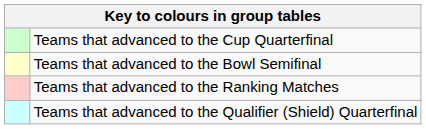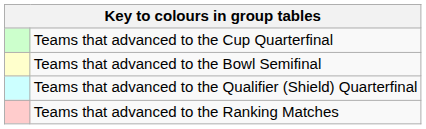 <table class="wikitable" style="text-align: center;">
 <tr>
 <th colspan=2>Key to colours in group tables</th>
 </tr>
 <tr>
 <td style="background:#cfc; width:20px;"></td>
 <td align=left>Teams that advanced to the Cup Quarterfinal</td>
 </tr>
 <tr>
 <td style="background:#ffc; width:20px;"></td>
 <td align=left>Teams that advanced to the Bowl Semifinal</td>
 </tr>
 <tr>
+<td style="background:#cff; width:20px;"></td>
+<td align=left>Teams that advanced to the Qualifier (Shield) Quarterfinal</td>
+</tr>
+<tr>
 <td style="background:#fcc; width:20px;"></td>
 <td align=left>Teams that advanced to the Ranking Matches</td>
 </tr>
-<tr>
-<td style="background:#cff; width:20px;"></td>
-<td align=left>Teams that advanced to the Qualifier (Shield) Quarterfinal</td>
-</tr>
 </table>
